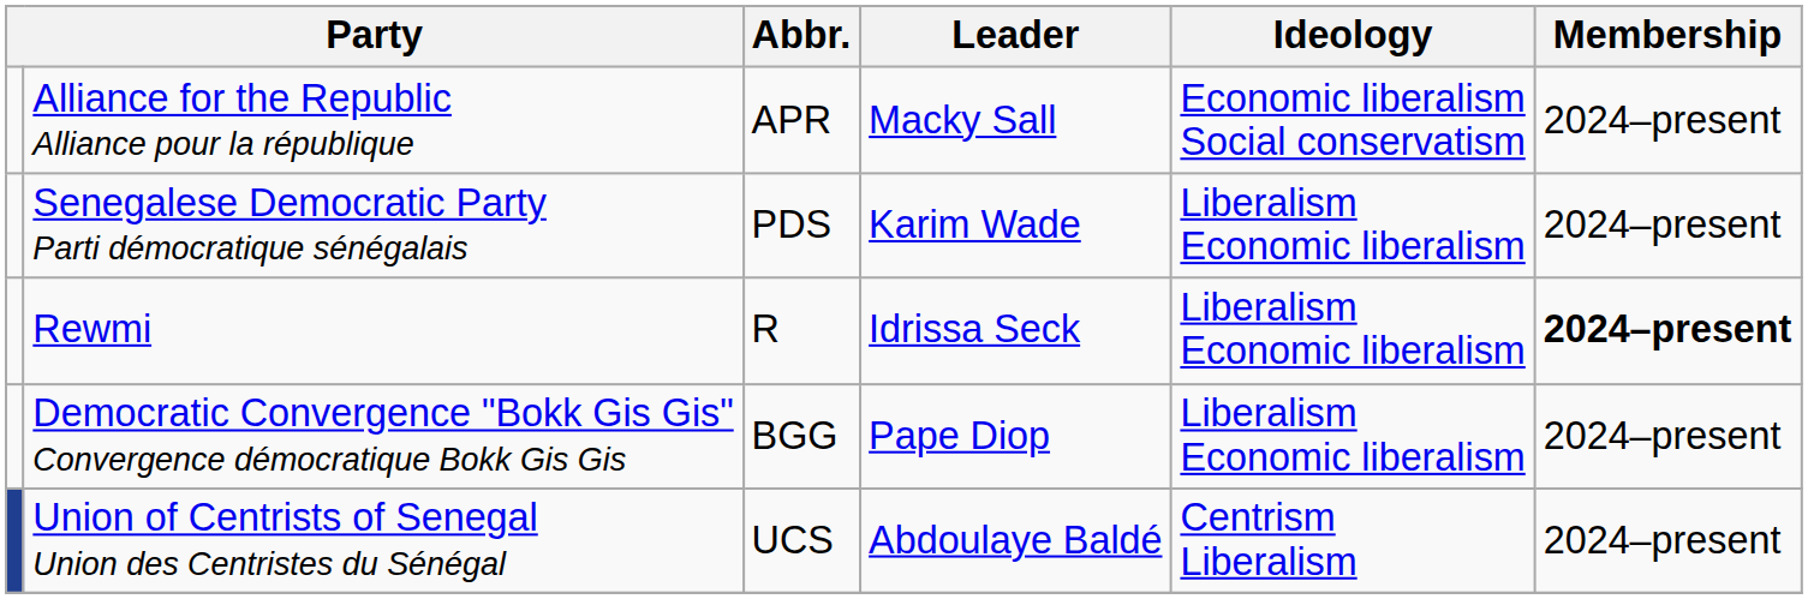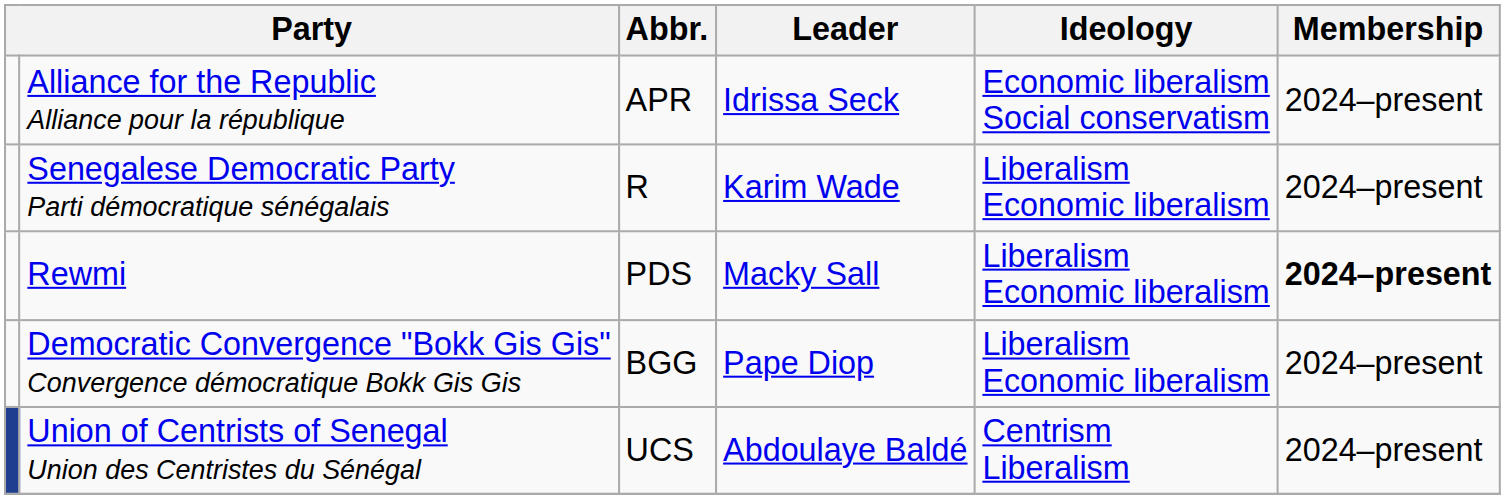 <table class=wikitable>
 <tr>
 <th colspan="2">Party</th>
 <th>Abbr.</th>
 <th>Leader</th>
 <th>Ideology</th>
 <th>Membership</th>
 </tr>
 <tr>
 <td bgcolor=></td>
 <td><a href='#'>Alliance for the Republic</a><br><small><em>Alliance pour la république</em></small></td>
 <td>APR</td>
-<td><a href='#'>Macky Sall</a></td>
+<td><a href='#'>Idrissa Seck</a></td>
 <td><a href='#'>Economic liberalism</a><br><a href='#'>Social conservatism</a></td>
 <td>2024–present</td>
 </tr>
 <tr>
 <td bgcolor=></td>
 <td><a href='#'>Senegalese Democratic Party</a><br><small><em>Parti démocratique sénégalais</em></small></td>
-<td>PDS</td>
+<td>R</td>
 <td><a href='#'>Karim Wade</a></td>
 <td><a href='#'>Liberalism</a><br><a href='#'>Economic liberalism</a></td>
 <td>2024–present</td>
 </tr>
 <tr>
 <td bgcolor=></td>
 <td><a href='#'>Rewmi</a></td>
-<td>R</td>
-<td><a href='#'>Idrissa Seck</a></td>
+<td>PDS</td>
+<td><a href='#'>Macky Sall</a></td>
 <td><a href='#'>Liberalism</a><br><a href='#'>Economic liberalism</a></td>
 <td><strong>2024–present</strong></td>
 </tr>
 <tr>
 <td bgcolor=></td>
 <td><a href='#'>Democratic Convergence "Bokk Gis Gis"</a><br><small><em>Convergence démocratique Bokk Gis Gis</em></small></td>
 <td>BGG</td>
 <td><a href='#'>Pape Diop</a></td>
 <td><a href='#'>Liberalism</a><br><a href='#'>Economic liberalism</a></td>
 <td>2024–present</td>
 </tr>
 <tr>
 <td bgcolor=#1F3E90></td>
 <td><a href='#'>Union of Centrists of Senegal</a><br><small><em>Union des Centristes du Sénégal</em></small></td>
 <td>UCS</td>
 <td><a href='#'>Abdoulaye Baldé</a></td>
 <td><a href='#'>Centrism</a><br><a href='#'>Liberalism</a></td>
 <td>2024–present</td>
 </tr>
 <tr>
 </tr>
 </table>
